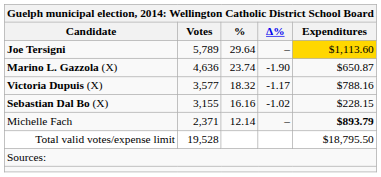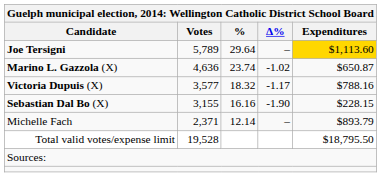 <table class="wikitable collapsible">
 <tr>
 <th colspan="5">Guelph municipal election, 2014: Wellington Catholic District School Board</th>
 </tr>
 <tr>
 <th>Candidate</th>
 <th>Votes</th>
 <th>%</th>
 <th><a href='#'>Δ%</a></th>
 <th>Expenditures</th>
 </tr>
 <tr>
 <td><strong>Joe Tersigni</strong></td>
 <td align="right">5,789</td>
 <td align="right">29.64</td>
 <td align="right">–</td>
 <td align="right" style="background: gold;">$1,113.60</td>
 </tr>
 <tr>
 <td><strong>Marino L. Gazzola</strong> (X)</td>
 <td align="right">4,636</td>
 <td align="right">23.74</td>
-<td align="right">-1.90</td>
+<td align="right">-1.02</td>
 <td align="right">$650.87</td>
 </tr>
 <tr>
 <td><strong>Victoria Dupuis</strong> (X)</td>
 <td align="right">3,577</td>
 <td align="right">18.32</td>
 <td align="right">-1.17</td>
 <td align="right">$788.16</td>
 </tr>
 <tr>
 <td><strong>Sebastian Dal Bo</strong> (X)</td>
 <td align="right">3,155</td>
 <td align="right">16.16</td>
-<td align="right">-1.02</td>
+<td align="right">-1.90</td>
 <td align="right">$228.15</td>
 </tr>
 <tr>
 <td>Michelle Fach</td>
 <td align="right">2,371</td>
 <td align="right">12.14</td>
 <td align="right">–</td>
-<td align="right"><strong>$893.79</strong></td>
+<td align="right">$893.79</td>
 </tr>
 <tr>
 <td style="text-align:right;background: white;">Total valid votes/expense limit</td>
 <td style="text-align:right;background: white;">19,528</td>
 <td style="text-align:right;background: white;"></td>
 <td style="text-align:right;background: white;"> </td>
 <td style="text-align:right;background: white;">$18,795.50</td>
 </tr>
 <tr>
 <td colspan="5">Sources: </td>
 </tr>
 <tr>
 <td colspan="5"></td>
 </tr>
 </table>
